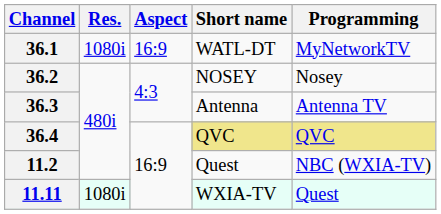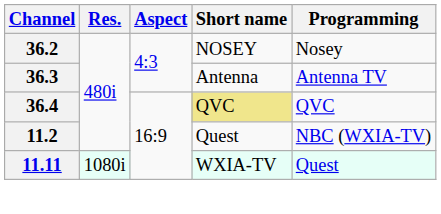 <table class="wikitable">
 <tr>
 <th scope = "col"><a href='#'>Channel</a></th>
 <th scope = "col"><a href='#'>Res.</a></th>
 <th scope = "col"><a href='#'>Aspect</a></th>
 <th scope = "col">Short name</th>
 <th scope = "col">Programming</th>
-</tr>
-<tr>
-<th scope = "row">36.1</th>
-<td><a href='#'>1080i</a></td>
-<td><a href='#'>16:9</a></td>
-<td>WATL-DT</td>
-<td><a href='#'>MyNetworkTV</a></td>
 </tr>
 <tr>
 <th scope = "row">36.2</th>
 <td rowspan=4><a href='#'>480i</a></td>
 <td rowspan=2><a href='#'>4:3</a></td>
 <td>NOSEY</td>
 <td>Nosey</td>
 </tr>
 <tr>
 <th scope = "row">36.3</th>
 <td>Antenna</td>
 <td><a href='#'>Antenna TV</a></td>
 </tr>
 <tr>
 <th scope = "row">36.4</th>
 <td rowspan=3>16:9</td>
 <td style="background: khaki;">QVC</td>
-<td style="background: khaki;"><a href='#'>QVC</a></td>
+<td><a href='#'>QVC</a></td>
 </tr>
 <tr>
 <th scope = "row">11.2</th>
 <td>Quest</td>
 <td><a href='#'>NBC</a> (<a href='#'>WXIA-TV</a>)</td>
 </tr>
 <tr style="background-color: #E6FFF7;">
 <th scope = "row"><a href='#'>11.11</a></th>
 <td>1080i</td>
 <td>WXIA-TV</td>
 <td><a href='#'>Quest</a></td>
 </tr>
 </table>
